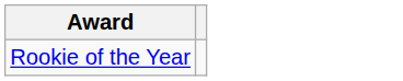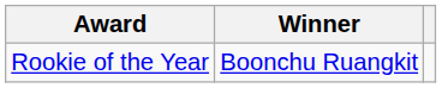 <table class="wikitable">
 <tr>
 <th>Award</th>
+<th>Winner</th>
 <th></th>
 </tr>
 <tr>
 <td><a href='#'>Rookie of the Year</a></td>
+<td> <a href='#'>Boonchu Ruangkit</a></td>
 <td></td>
 </tr>
 </table>
